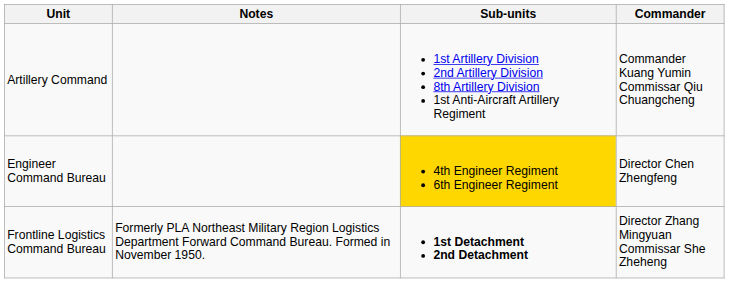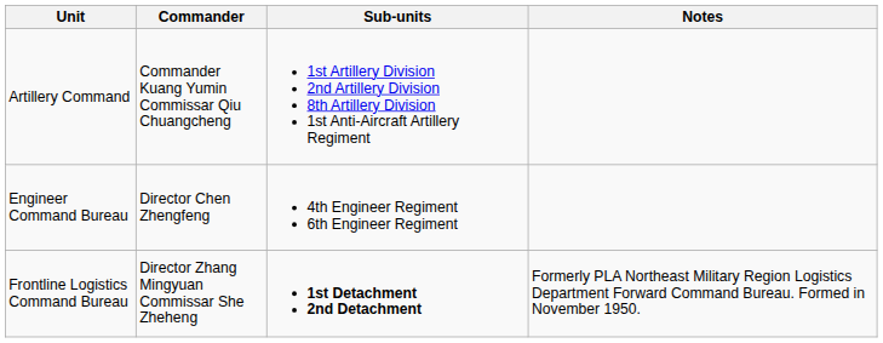 <table class="wikitable" style="width: 75%">
 <tr>
 <th width=15%; align= center>Unit</th>
+<th width=15%; align= center>Commander</th>
+<th width=30%; align= center>Sub-units</th>
 <th width=40%; align= center>Notes</th>
-<th width=30%; align= center>Sub-units</th>
-<th width=15%; align= center>Commander</th>
 </tr>
 <tr>
 <td>Artillery Command</td>
+<td>Commander Kuang Yumin<br>Commissar Qiu Chuangcheng</td>
+<td><br><ul><li><a href='#'>1st Artillery Division</a></li><li><a href='#'>2nd Artillery Division</a></li><li><a href='#'>8th Artillery Division</a></li><li>1st Anti-Aircraft Artillery Regiment</li></ul></td>
 <td></td>
-<td><br><ul><li><a href='#'>1st Artillery Division</a></li><li><a href='#'>2nd Artillery Division</a></li><li><a href='#'>8th Artillery Division</a></li><li>1st Anti-Aircraft Artillery Regiment</li></ul></td>
-<td>Commander Kuang Yumin<br>Commissar Qiu Chuangcheng</td>
 </tr>
 <tr>
 <td>Engineer Command Bureau</td>
+<td>Director Chen Zhengfeng</td>
+<td><br><ul><li>4th Engineer Regiment</li><li>6th Engineer Regiment</li></ul></td>
 <td></td>
-<td style="background: gold;"><br><ul><li>4th Engineer Regiment</li><li>6th Engineer Regiment</li></ul></td>
-<td>Director Chen Zhengfeng</td>
 </tr>
 <tr>
 <td>Frontline Logistics Command Bureau</td>
+<td>Director Zhang Mingyuan<br>Commissar She Zheheng</td>
+<td><strong><br><ul><li>1st Detachment</li><li>2nd Detachment</li></ul></strong></td>
 <td>Formerly PLA Northeast Military Region Logistics Department Forward Command Bureau. Formed in November 1950.</td>
-<td><strong><br><ul><li>1st Detachment</li><li>2nd Detachment</li></ul></strong></td>
-<td>Director Zhang Mingyuan<br>Commissar She Zheheng</td>
 </tr>
 </table>
